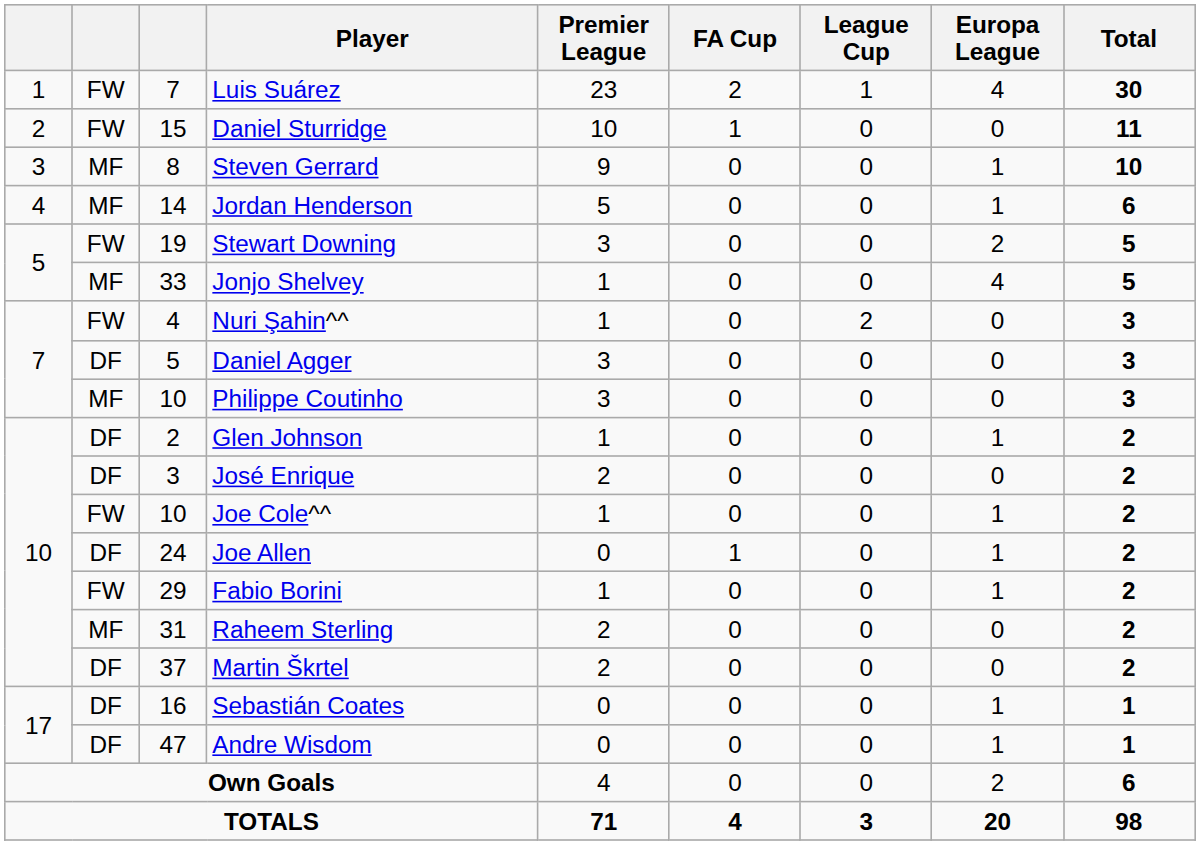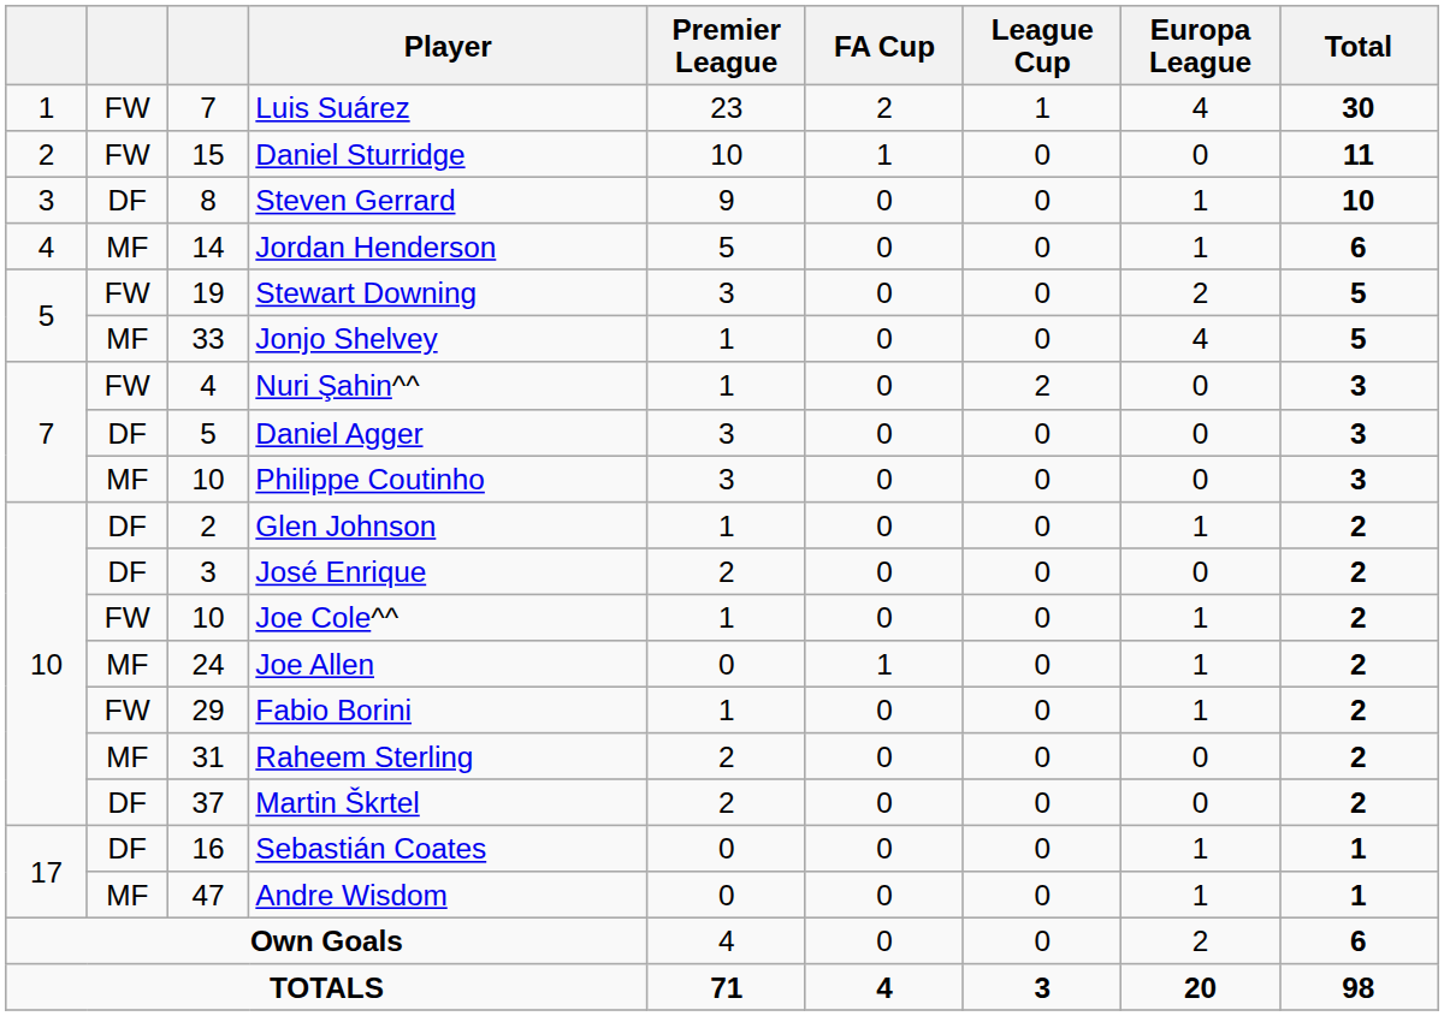 <table class="wikitable" style="font-size: 95%; text-align: center;">
 <tr>
 <th width=35></th>
 <th width=35></th>
 <th width=35></th>
 <th width=200>Player</th>
 <th width=75>Premier League</th>
 <th width=75>FA Cup</th>
 <th width=75>League Cup</th>
 <th width=75>Europa League</th>
 <th width=75>Total</th>
 </tr>
 <tr>
 <td>1</td>
 <td>FW</td>
 <td>7</td>
 <td align=left> <a href='#'>Luis Suárez</a></td>
 <td>23</td>
 <td>2</td>
 <td>1</td>
 <td>4</td>
 <td><strong>30</strong></td>
 </tr>
 <tr>
 <td>2</td>
 <td>FW</td>
 <td>15</td>
 <td align=left> <a href='#'>Daniel Sturridge</a></td>
 <td>10</td>
 <td>1</td>
 <td>0</td>
 <td>0</td>
 <td><strong>11</strong></td>
 </tr>
 <tr>
 <td>3</td>
-<td>MF</td>
+<td>DF</td>
 <td>8</td>
 <td align=left> <a href='#'>Steven Gerrard</a></td>
 <td>9</td>
 <td>0</td>
 <td>0</td>
 <td>1</td>
 <td><strong>10</strong></td>
 </tr>
 <tr>
 <td>4</td>
 <td>MF</td>
 <td>14</td>
 <td align=left> <a href='#'>Jordan Henderson</a></td>
 <td>5</td>
 <td>0</td>
 <td>0</td>
 <td>1</td>
 <td><strong>6</strong></td>
 </tr>
 <tr>
 <td rowspan=2>5</td>
 <td>FW</td>
 <td>19</td>
 <td align=left> <a href='#'>Stewart Downing</a></td>
 <td>3</td>
 <td>0</td>
 <td>0</td>
 <td>2</td>
 <td><strong>5</strong></td>
 </tr>
 <tr>
 <td>MF</td>
 <td>33</td>
 <td align=left> <a href='#'>Jonjo Shelvey</a></td>
 <td>1</td>
 <td>0</td>
 <td>0</td>
 <td>4</td>
 <td><strong>5</strong></td>
 </tr>
 <tr>
 <td rowspan=3>7</td>
 <td>FW</td>
 <td>4</td>
 <td align=left> <a href='#'>Nuri Şahin</a>^^</td>
 <td>1</td>
 <td>0</td>
 <td>2</td>
 <td>0</td>
 <td><strong>3</strong></td>
 </tr>
 <tr>
 <td>DF</td>
 <td>5</td>
 <td align=left> <a href='#'>Daniel Agger</a></td>
 <td>3</td>
 <td>0</td>
 <td>0</td>
 <td>0</td>
 <td><strong>3</strong></td>
 </tr>
 <tr>
 <td>MF</td>
 <td>10</td>
 <td align=left> <a href='#'>Philippe Coutinho</a></td>
 <td>3</td>
 <td>0</td>
 <td>0</td>
 <td>0</td>
 <td><strong>3</strong></td>
 </tr>
 <tr>
 <td rowspan=7>10</td>
 <td>DF</td>
 <td>2</td>
 <td align=left> <a href='#'>Glen Johnson</a></td>
 <td>1</td>
 <td>0</td>
 <td>0</td>
 <td>1</td>
 <td><strong>2</strong></td>
 </tr>
 <tr>
 <td>DF</td>
 <td>3</td>
 <td align=left> <a href='#'>José Enrique</a></td>
 <td>2</td>
 <td>0</td>
 <td>0</td>
 <td>0</td>
 <td><strong>2</strong></td>
 </tr>
 <tr>
 <td>FW</td>
 <td>10</td>
 <td align=left> <a href='#'>Joe Cole</a>^^</td>
 <td>1</td>
 <td>0</td>
 <td>0</td>
 <td>1</td>
 <td><strong>2</strong></td>
 </tr>
 <tr>
-<td>DF</td>
+<td>MF</td>
 <td>24</td>
 <td align=left> <a href='#'>Joe Allen</a></td>
 <td>0</td>
 <td>1</td>
 <td>0</td>
 <td>1</td>
 <td><strong>2</strong></td>
 </tr>
 <tr>
 <td>FW</td>
 <td>29</td>
 <td align=left> <a href='#'>Fabio Borini</a></td>
 <td>1</td>
 <td>0</td>
 <td>0</td>
 <td>1</td>
 <td><strong>2</strong></td>
 </tr>
 <tr>
 <td>MF</td>
 <td>31</td>
 <td align=left> <a href='#'>Raheem Sterling</a></td>
 <td>2</td>
 <td>0</td>
 <td>0</td>
 <td>0</td>
 <td><strong>2</strong></td>
 </tr>
 <tr>
 <td>DF</td>
 <td>37</td>
 <td align=left> <a href='#'>Martin Škrtel</a></td>
 <td>2</td>
 <td>0</td>
 <td>0</td>
 <td>0</td>
 <td><strong>2</strong></td>
 </tr>
 <tr>
 <td rowspan=2>17</td>
 <td>DF</td>
 <td>16</td>
 <td align=left> <a href='#'>Sebastián Coates</a></td>
 <td>0</td>
 <td>0</td>
 <td>0</td>
 <td>1</td>
 <td><strong>1</strong></td>
 </tr>
 <tr>
-<td>DF</td>
+<td>MF</td>
 <td>47</td>
 <td align=left> <a href='#'>Andre Wisdom</a></td>
 <td>0</td>
 <td>0</td>
 <td>0</td>
 <td>1</td>
 <td><strong>1</strong></td>
 </tr>
 <tr>
 <td colspan=4><strong>Own Goals</strong></td>
 <td>4</td>
 <td>0</td>
 <td>0</td>
 <td>2</td>
 <td><strong>6</strong></td>
 </tr>
 <tr>
 <td colspan=4><strong>TOTALS</strong></td>
 <td><strong>71</strong></td>
 <td><strong>4</strong></td>
 <td><strong>3</strong></td>
 <td><strong>20</strong></td>
 <td><strong>98</strong></td>
 </tr>
 </table>
